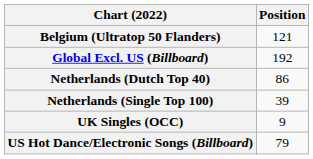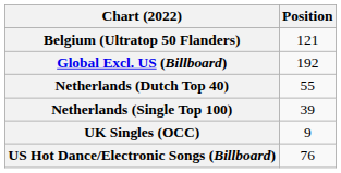 <table class="wikitable sortable plainrowheaders" style="text-align:center">
 <tr>
 <th scope="col">Chart (2022)</th>
 <th scope="col">Position</th>
 </tr>
 <tr>
 <th scope="row">Belgium (Ultratop 50 Flanders)</th>
 <td>121</td>
 </tr>
 <tr>
 <th scope="row"><a href='#'>Global Excl. US</a> (<em>Billboard</em>)</th>
 <td>192</td>
 </tr>
 <tr>
 <th scope="row">Netherlands (Dutch Top 40)</th>
-<td>86</td>
+<td>55</td>
 </tr>
 <tr>
 <th scope="row">Netherlands (Single Top 100)</th>
 <td>39</td>
 </tr>
 <tr>
 <th scope="row">UK Singles (OCC)</th>
 <td>9</td>
 </tr>
 <tr>
 <th scope="row">US Hot Dance/Electronic Songs (<em>Billboard</em>)</th>
-<td>79</td>
+<td>76</td>
 </tr>
 </table>
